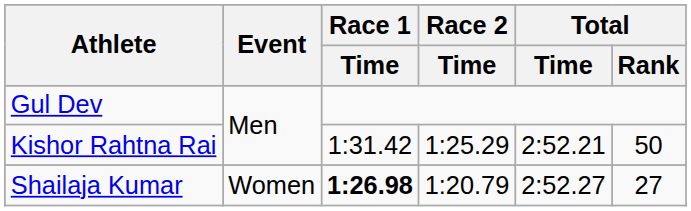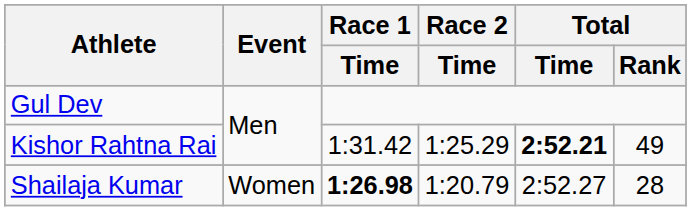 <table class="wikitable" style="font-size:90%">
 <tr>
 <th rowspan="2">Athlete</th>
 <th rowspan="2">Event</th>
 <th>Race 1</th>
 <th>Race 2</th>
 <th colspan="2">Total</th>
 </tr>
 <tr>
 <th>Time</th>
 <th>Time</th>
 <th>Time</th>
 <th>Rank</th>
 </tr>
 <tr>
 <td><a href='#'>Gul Dev</a></td>
 <td rowspan="2">Men</td>
 <td colspan="4" align="center"></td>
 </tr>
 <tr>
 <td><a href='#'>Kishor Rahtna Rai</a></td>
 <td align="center">1:31.42</td>
 <td align="center">1:25.29</td>
-<td align="center">2:52.21</td>
-<td align="center">50</td>
+<td align="center"><strong>2:52.21</strong></td>
+<td align="center">49</td>
 </tr>
 <tr>
 <td><a href='#'>Shailaja Kumar</a></td>
 <td>Women</td>
 <td align="center"><strong>1:26.98</strong></td>
 <td align="center">1:20.79</td>
 <td align="center">2:52.27</td>
-<td align="center">27</td>
+<td align="center">28</td>
 </tr>
 </table>
